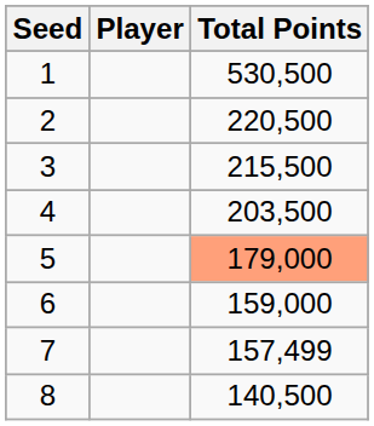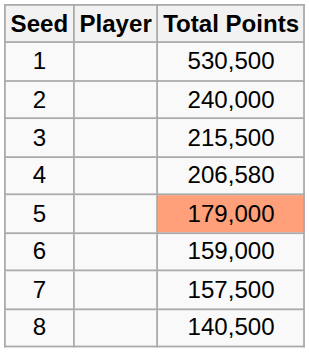 <table class="wikitable" style="font-size: 85%">
 <tr>
 <th>Seed</th>
 <th>Player</th>
 <th>Total Points</th>
 </tr>
 <tr>
 <td style="text-align:center">1</td>
 <td></td>
 <td style="text-align:center">530,500</td>
 </tr>
 <tr>
 <td style="text-align:center">2</td>
 <td></td>
-<td style="text-align:center">220,500</td>
+<td style="text-align:center">240,000</td>
 </tr>
 <tr>
 <td style="text-align:center">3</td>
 <td></td>
 <td style="text-align:center">215,500</td>
 </tr>
 <tr>
 <td style="text-align:center">4</td>
 <td></td>
-<td style="text-align:center">203,500</td>
+<td style="text-align:center">206,580</td>
 </tr>
 <tr>
 <td style="text-align:center">5</td>
 <td></td>
 <td style="background: lightsalmon; text-align:center">179,000</td>
 </tr>
 <tr>
 <td style="text-align:center">6</td>
 <td></td>
 <td style="text-align:center">159,000</td>
 </tr>
 <tr>
 <td style="text-align:center">7</td>
 <td></td>
-<td style="text-align:center">157,499</td>
+<td style="text-align:center">157,500</td>
 </tr>
 <tr>
 <td style="text-align:center">8</td>
 <td></td>
 <td style="text-align:center">140,500</td>
 </tr>
 </table>
